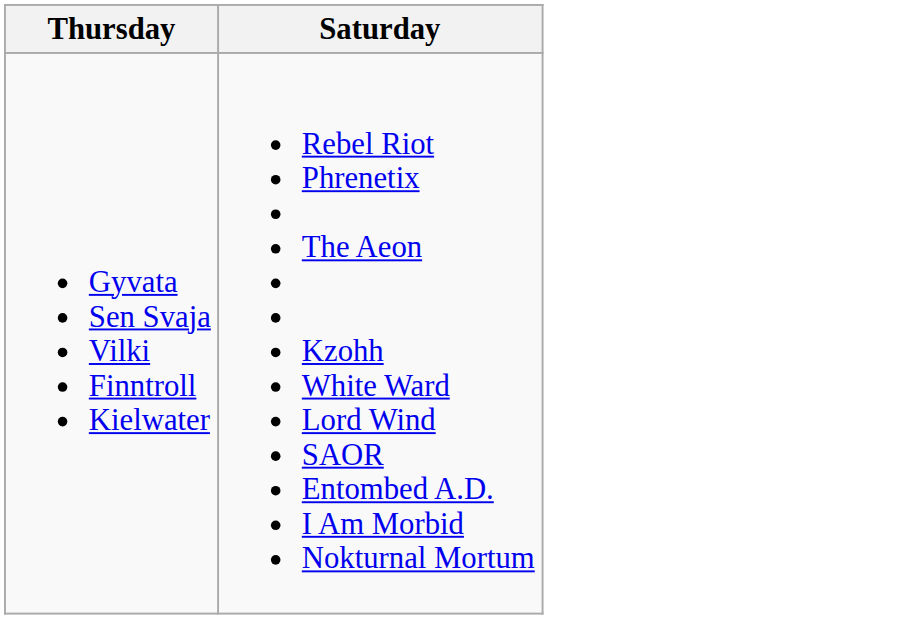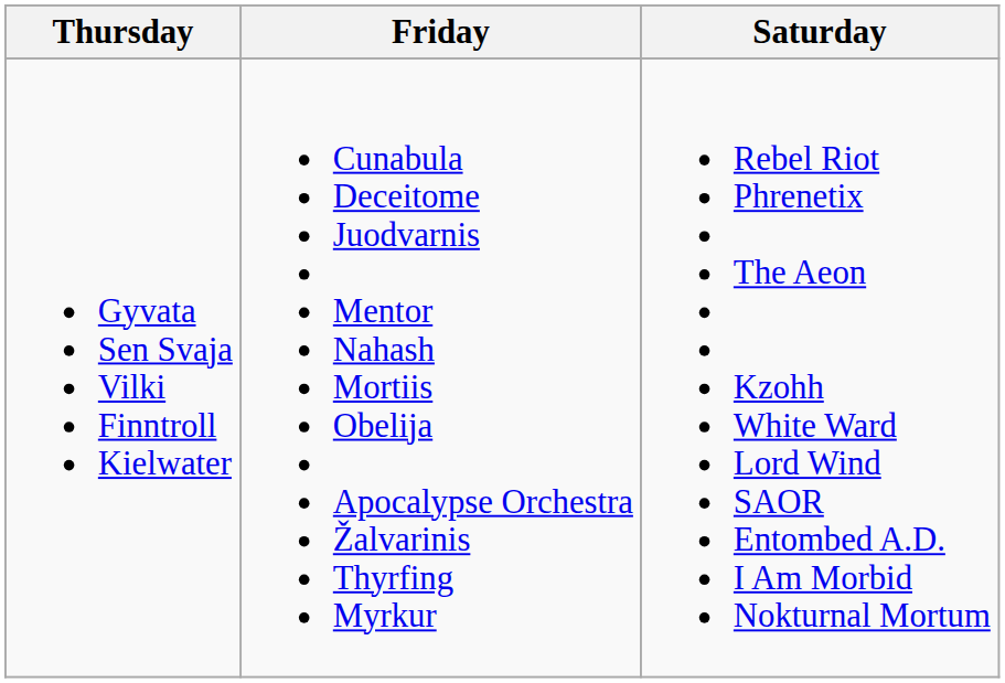 <table class="wikitable">
 <tr>
 <th>Thursday</th>
+<th>Friday</th>
 <th>Saturday</th>
 </tr>
 <tr>
 <td><br><ul><li> <a href='#'>Gyvata</a></li><li> <a href='#'>Sen Svaja</a></li><li> <a href='#'>Vilki</a></li><li> <a href='#'>Finntroll</a></li><li> <a href='#'>Kielwater</a></li></ul></td>
+<td><br><ul><li> <a href='#'>Cunabula</a></li><li> <a href='#'>Deceitome</a></li><li> <a href='#'>Juodvarnis</a></li><li> </li><li> <a href='#'>Mentor</a></li><li> <a href='#'>Nahash</a></li><li> <a href='#'>Mortiis</a></li><li> <a href='#'>Obelija</a></li><li> </li><li> <a href='#'>Apocalypse Orchestra</a></li><li> <a href='#'>Žalvarinis</a></li><li> <a href='#'>Thyrfing</a></li><li> <a href='#'>Myrkur</a></li></ul></td>
 <td><br><ul><li> <a href='#'>Rebel Riot</a></li><li> <a href='#'>Phrenetix</a></li><li> </li><li> <a href='#'>The Aeon</a></li><li> </li><li> </li><li> <a href='#'>Kzohh</a></li><li> <a href='#'>White Ward</a></li><li> <a href='#'>Lord Wind</a></li><li> <a href='#'>SAOR</a></li><li> <a href='#'>Entombed A.D.</a></li><li> <a href='#'>I Am Morbid</a></li><li> <a href='#'>Nokturnal Mortum</a></li></ul></td>
 </tr>
 </table>
